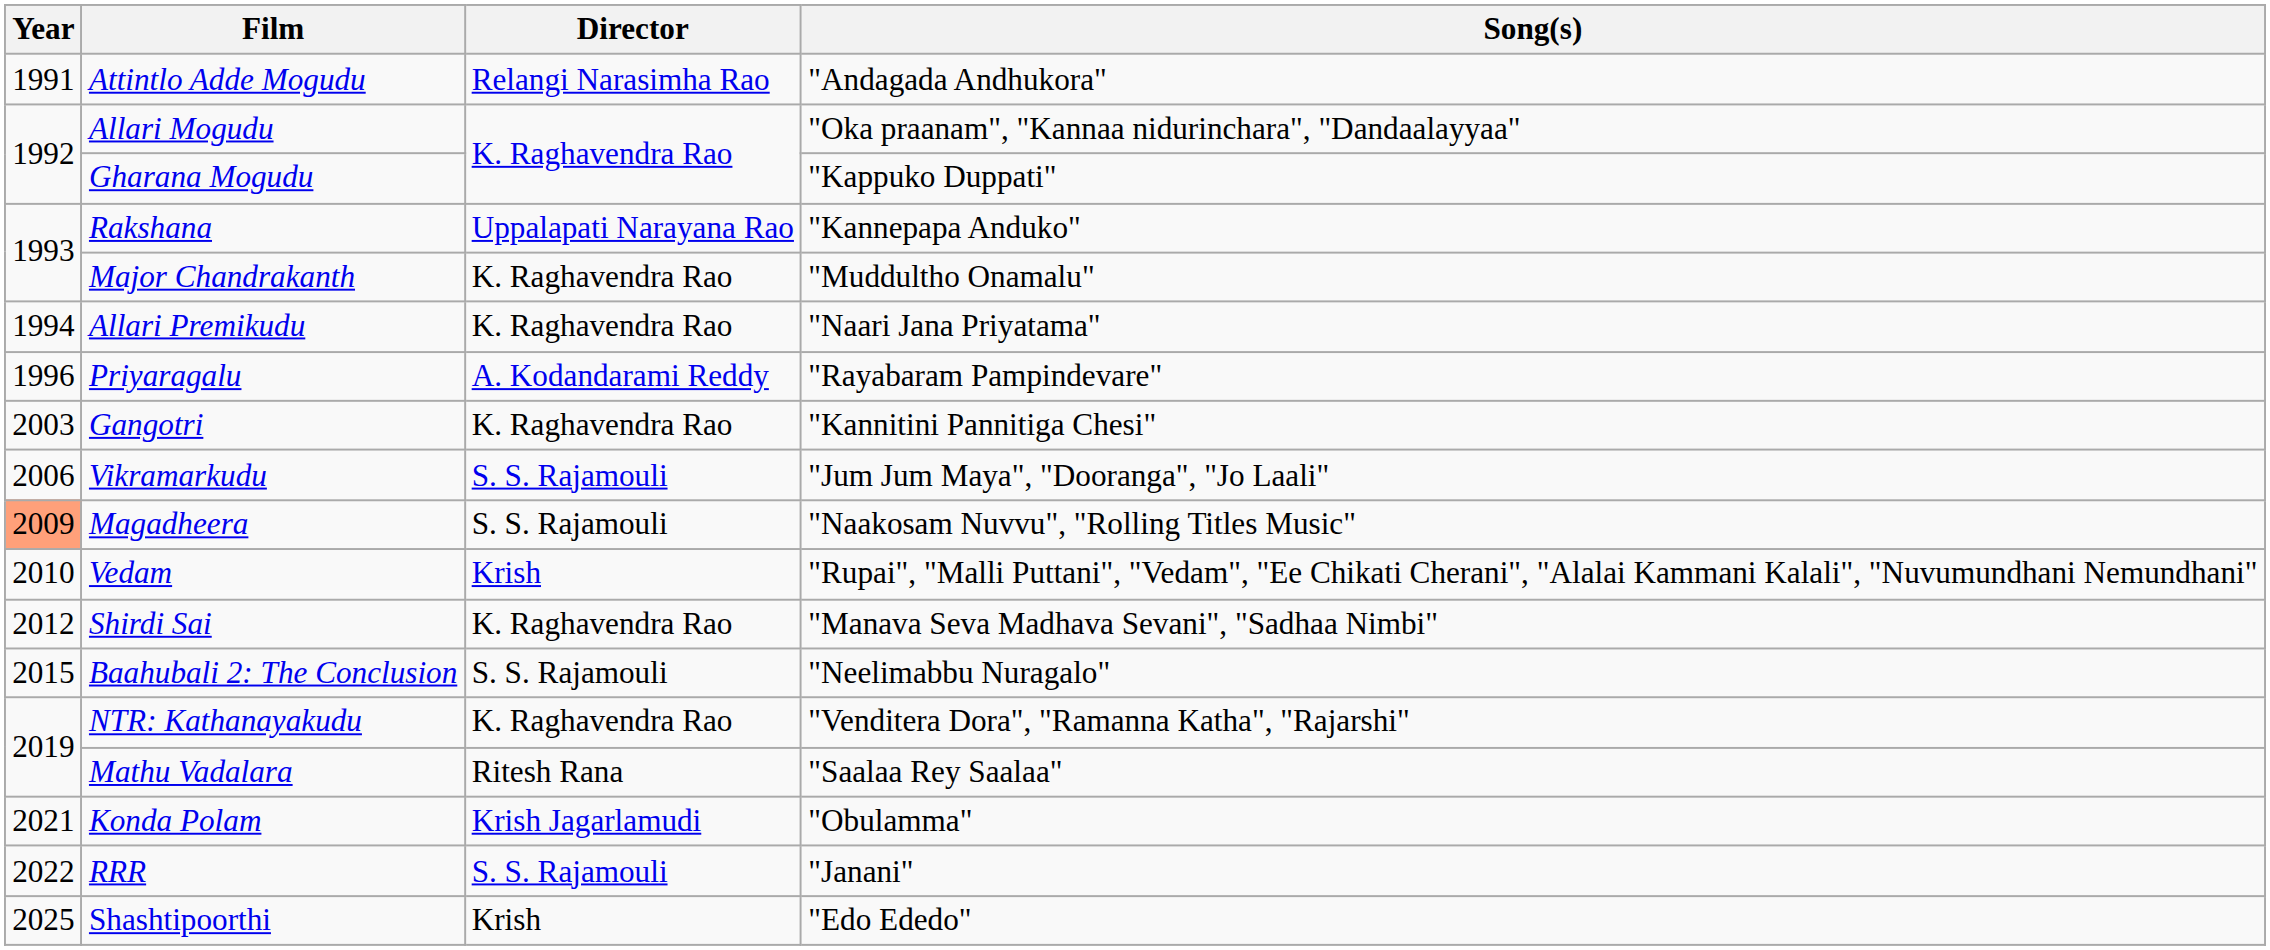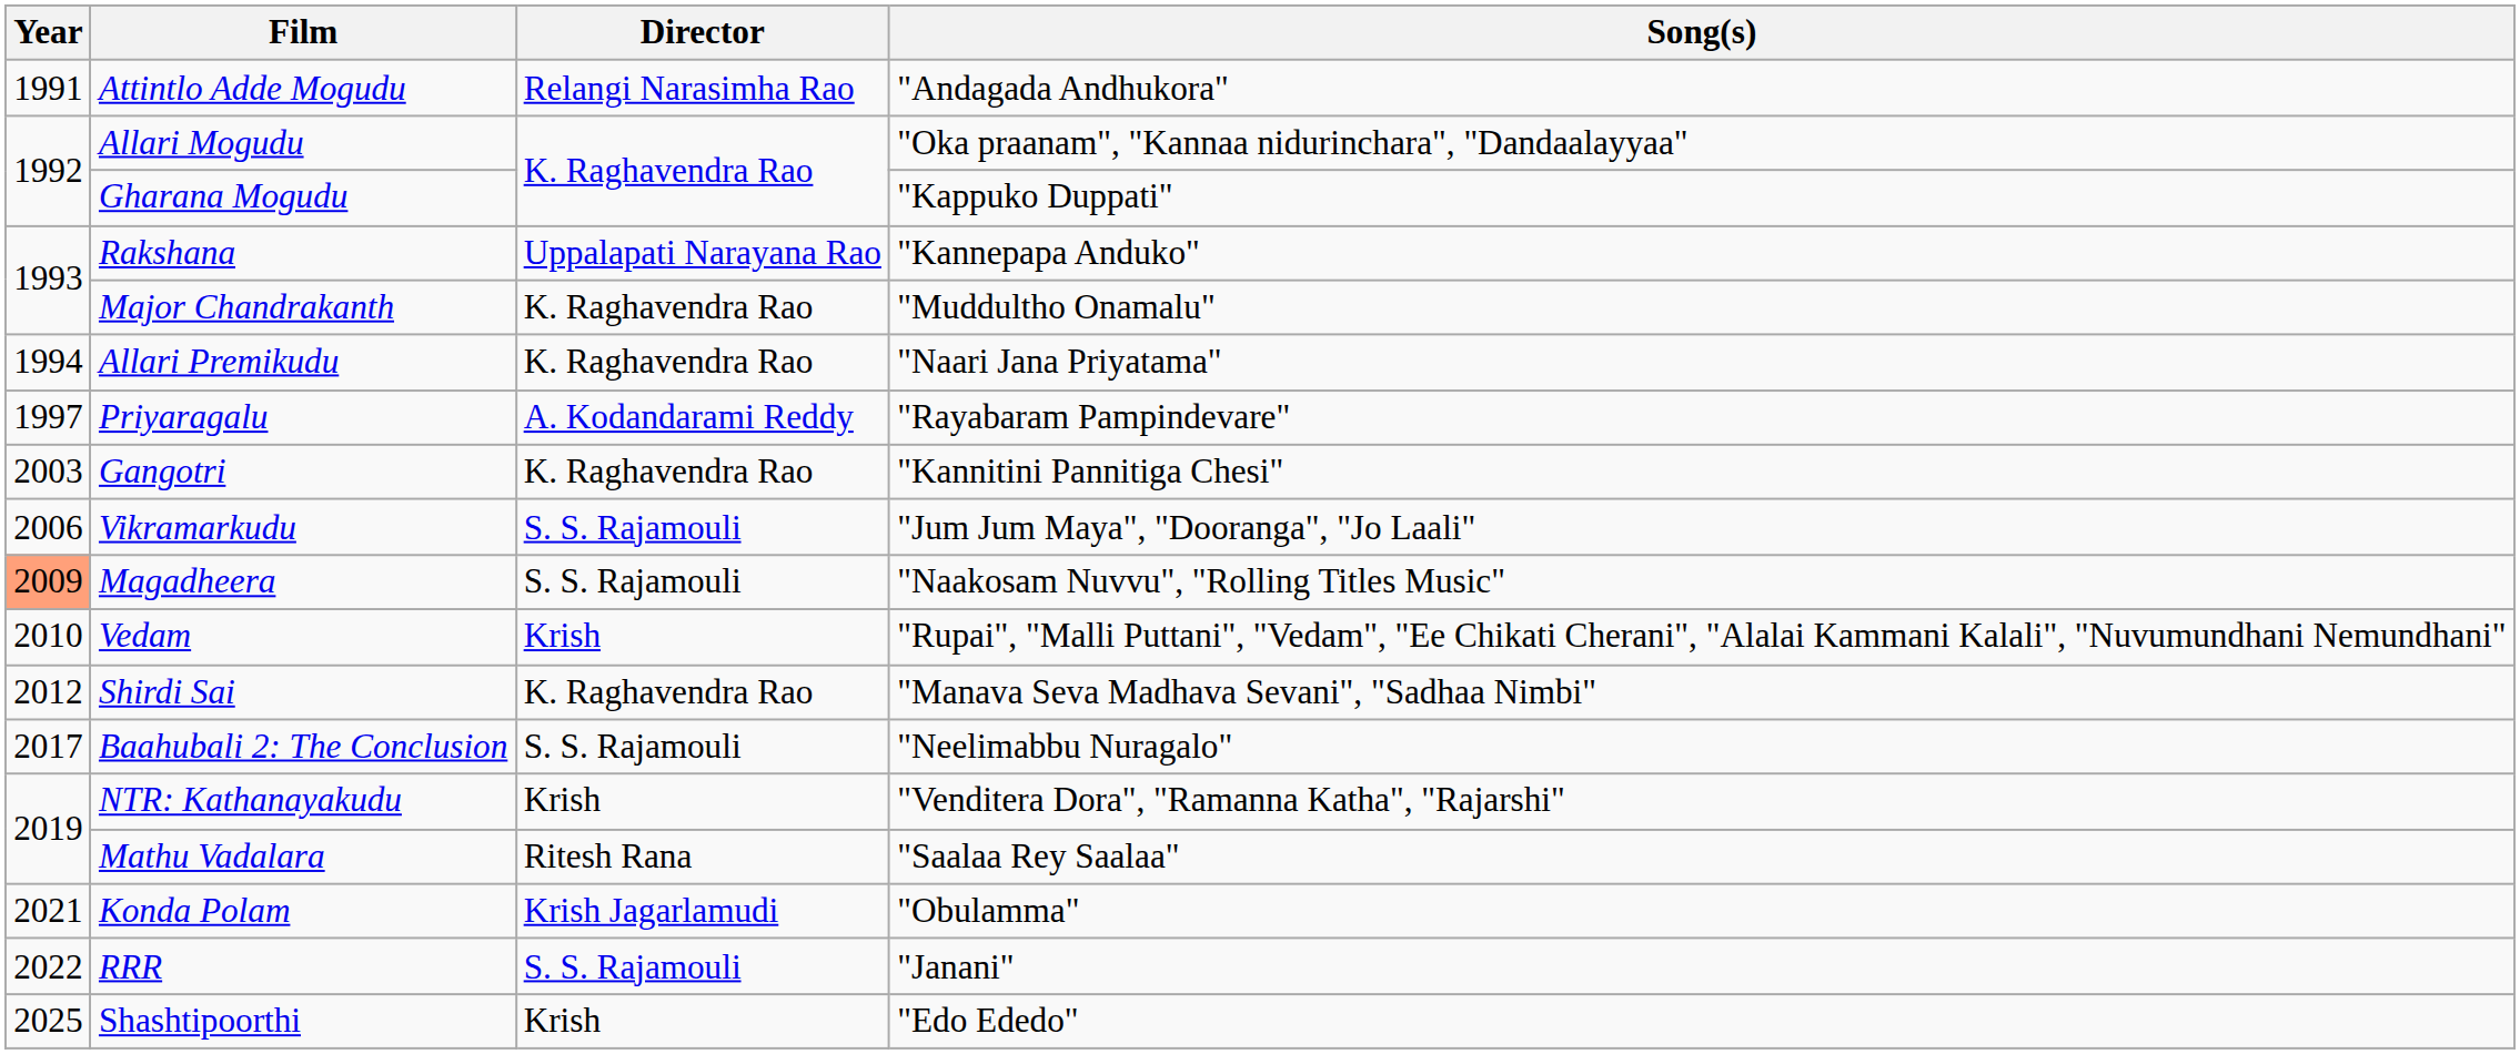 <table class="wikitable">
 <tr>
 <th>Year</th>
 <th>Film</th>
 <th>Director</th>
 <th>Song(s)</th>
 </tr>
 <tr>
 <td>1991</td>
 <td><em><a href='#'>Attintlo Adde Mogudu</a></em></td>
 <td><a href='#'>Relangi Narasimha Rao</a></td>
 <td>"Andagada Andhukora"</td>
 </tr>
 <tr>
 <td rowspan="2">1992</td>
 <td><em><a href='#'>Allari Mogudu</a></em></td>
 <td rowspan="2"><a href='#'>K. Raghavendra Rao</a></td>
 <td>"Oka praanam", "Kannaa nidurinchara", "Dandaalayyaa"</td>
 </tr>
 <tr>
 <td><em><a href='#'>Gharana Mogudu</a></em></td>
 <td>"Kappuko Duppati"</td>
 </tr>
 <tr>
 <td rowspan="2">1993</td>
 <td><em><a href='#'>Rakshana</a></em></td>
 <td><a href='#'>Uppalapati Narayana Rao</a></td>
 <td>"Kannepapa Anduko"</td>
 </tr>
 <tr>
 <td><em><a href='#'>Major Chandrakanth</a></em></td>
 <td>K. Raghavendra Rao</td>
 <td>"Muddultho Onamalu"</td>
 </tr>
 <tr>
 <td>1994</td>
 <td><em><a href='#'>Allari Premikudu</a></em></td>
 <td>K. Raghavendra Rao</td>
 <td>"Naari Jana Priyatama"</td>
 </tr>
 <tr>
-<td>1996</td>
+<td>1997</td>
 <td><em><a href='#'>Priyaragalu</a></em></td>
 <td><a href='#'>A. Kodandarami Reddy</a></td>
 <td>"Rayabaram Pampindevare"</td>
 </tr>
 <tr>
 <td>2003</td>
 <td><em><a href='#'>Gangotri</a></em></td>
 <td>K. Raghavendra Rao</td>
 <td>"Kannitini Pannitiga Chesi"</td>
 </tr>
 <tr>
 <td>2006</td>
 <td><em><a href='#'>Vikramarkudu</a></em></td>
 <td><a href='#'>S. S. Rajamouli</a></td>
 <td>"Jum Jum Maya", "Dooranga", "Jo Laali"</td>
 </tr>
 <tr>
 <td style="background: lightsalmon;">2009</td>
 <td><em><a href='#'>Magadheera</a></em></td>
 <td>S. S. Rajamouli</td>
 <td>"Naakosam Nuvvu", "Rolling Titles Music"</td>
 </tr>
 <tr>
 <td>2010</td>
 <td><em><a href='#'>Vedam</a></em></td>
 <td><a href='#'>Krish</a></td>
 <td>"Rupai", "Malli Puttani", "Vedam", "Ee Chikati Cherani", "Alalai Kammani Kalali", "Nuvumundhani Nemundhani"</td>
 </tr>
 <tr>
 <td>2012</td>
 <td><em><a href='#'>Shirdi Sai</a></em></td>
 <td>K. Raghavendra Rao</td>
 <td>"Manava Seva Madhava Sevani", "Sadhaa Nimbi"</td>
 </tr>
 <tr>
-<td>2015</td>
+<td>2017</td>
 <td><em><a href='#'>Baahubali 2: The Conclusion</a></em></td>
 <td>S. S. Rajamouli</td>
 <td>"Neelimabbu Nuragalo"</td>
 </tr>
 <tr>
 <td rowspan="2">2019</td>
 <td><em><a href='#'>NTR: Kathanayakudu</a></em></td>
-<td>K. Raghavendra Rao</td>
+<td Krish (director)>Krish</td>
 <td>"Venditera Dora", "Ramanna Katha", "Rajarshi"</td>
 </tr>
 <tr>
 <td><em><a href='#'>Mathu Vadalara</a></em></td>
 <td>Ritesh Rana</td>
 <td>"Saalaa Rey Saalaa"</td>
 </tr>
 <tr>
 <td>2021</td>
 <td><em><a href='#'>Konda Polam</a></em></td>
 <td><a href='#'>Krish Jagarlamudi</a></td>
 <td>"Obulamma"</td>
 </tr>
 <tr>
 <td>2022</td>
 <td><em><a href='#'>RRR</a></em></td>
 <td><a href='#'>S. S. Rajamouli</a></td>
 <td>"Janani"</td>
 </tr>
 <tr>
 <td>2025</td>
 <td><a href='#'>Shashtipoorthi</a></td>
 <td Krish (director)>Krish</td>
 <td>"Edo Ededo"</td>
 </tr>
 </table>
